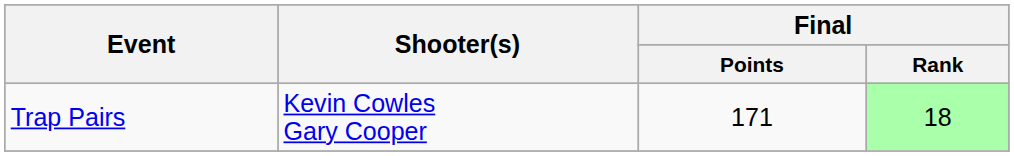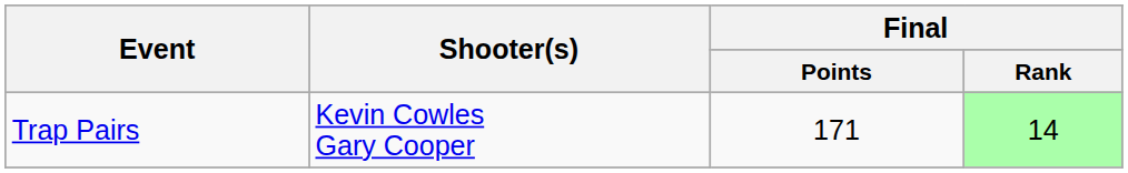 <table class=wikitable style="font-size:90%">
 <tr>
 <th rowspan="2" style="width:150px;">Event</th>
 <th rowspan="2" style="width:200px;">Shooter(s)</th>
 <th colspan="2" style="width:200px;">Final</th>
 </tr>
 <tr>
 <th style="line-height:1em; width:125px;"><small>Points</small></th>
 <th style="line-height:1em; width:75px;"><small>Rank</small></th>
 </tr>
 <tr>
 <td><a href='#'>Trap Pairs</a></td>
 <td><a href='#'>Kevin Cowles</a><br><a href='#'>Gary Cooper</a></td>
 <td style="text-align:center;">171</td>
-<td style="text-align:center; background:#afa;">18</td>
+<td style="text-align:center; background:#afa;">14</td>
 </tr>
 </table>
